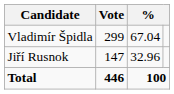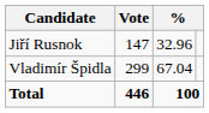 <table class=wikitable style=text-align:right>
 <tr>
 <th>Candidate</th>
 <th>Vote</th>
 <th colspan=2>%</th>
+</tr>
+<tr>
+<td align=left>Jiří Rusnok</td>
+<td>147</td>
+<td>32.96</td>
+<td></td>
 </tr>
 <tr>
 <td align=left>Vladimír Špidla</td>
 <td>299</td>
 <td>67.04</td>
 <td></td>
 </tr>
 <tr>
-<td align=left>Jiří Rusnok</td>
-<td>147</td>
-<td>32.96</td>
-<td></td>
-</tr>
-<tr>
 <td align=left><strong>Total</strong></td>
 <td><strong>446</strong></td>
 <td colspan=2><strong>100</strong></td>
 </tr>
 </table>
